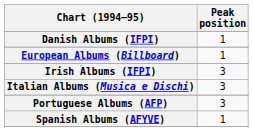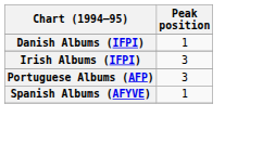 <table class="wikitable sortable plainrowheaders">
 <tr>
 <th scope="col">Chart (1994–95)</th>
 <th scope="col">Peak<br>position</th>
 </tr>
 <tr>
 </tr>
 <tr>
 </tr>
 <tr>
 </tr>
 <tr>
 </tr>
 <tr>
 </tr>
 <tr>
 <th scope="row">Danish Albums (<a href='#'>IFPI</a>)</th>
 <td align="center">1</td>
 </tr>
 <tr>
 </tr>
 <tr>
-<th scope="row"><a href='#'>European Albums</a> (<em><a href='#'>Billboard</a></em>)</th>
-<td align="center">1</td>
-</tr>
-<tr>
 </tr>
 <tr>
 </tr>
 <tr>
 </tr>
 <tr>
 <th scope="row">Irish Albums (<a href='#'>IFPI</a>)</th>
-<td align="center">3</td>
-</tr>
-<tr>
-<th scope="row">Italian Albums (<em><a href='#'>Musica e Dischi</a></em>)</th>
 <td align="center">3</td>
 </tr>
 <tr>
 </tr>
 <tr>
 </tr>
 <tr>
 <th scope="row">Portuguese Albums (<a href='#'>AFP</a>)</th>
 <td align="center">3</td>
 </tr>
 <tr>
 <th scope="row">Spanish Albums (<a href='#'>AFYVE</a>)</th>
 <td align="center">1</td>
 </tr>
 <tr>
 </tr>
 <tr>
 </tr>
 <tr>
 </tr>
 <tr>
 </tr>
 <tr>
 </tr>
 </table>
